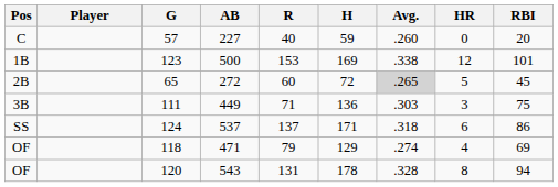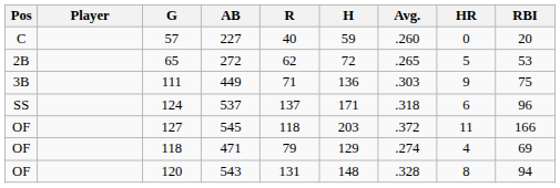 <table class="wikitable sortable">
 <tr>
 <th bgcolor="#DDDDFF" width="5%">Pos</th>
 <th bgcolor="#DDDDFF" width="16%">Player</th>
 <th bgcolor="#DDDDFF" width="9%">G</th>
 <th bgcolor="#DDDDFF" width="9%">AB</th>
 <th bgcolor="#DDDDFF" width="9%">R</th>
 <th bgcolor="#DDDDFF" width="9%">H</th>
 <th bgcolor="#DDDDFF" width="9%">Avg.</th>
 <th bgcolor="#DDDDFF" width="9%">HR</th>
 <th bgcolor="#DDDDFF" width="9%">RBI</th>
 </tr>
 <tr align="center">
 <td>C</td>
 <td></td>
 <td>57</td>
 <td>227</td>
 <td>40</td>
 <td>59</td>
 <td>.260</td>
 <td>0</td>
 <td>20</td>
 </tr>
 <tr align="center">
-<td>1B</td>
-<td></td>
-<td>123</td>
-<td>500</td>
-<td>153</td>
-<td>169</td>
-<td>.338</td>
-<td>12</td>
-<td>101</td>
-</tr>
-<tr align="center">
 <td>2B</td>
 <td></td>
 <td>65</td>
 <td>272</td>
-<td>60</td>
+<td>62</td>
 <td>72</td>
-<td style="background: lightgrey;">.265</td>
+<td>.265</td>
 <td>5</td>
-<td>45</td>
+<td>53</td>
 </tr>
 <tr align="center">
 <td>3B</td>
 <td></td>
 <td>111</td>
 <td>449</td>
 <td>71</td>
 <td>136</td>
 <td>.303</td>
-<td>3</td>
+<td>9</td>
 <td>75</td>
 </tr>
 <tr align="center">
 <td>SS</td>
 <td></td>
 <td>124</td>
 <td>537</td>
 <td>137</td>
 <td>171</td>
 <td>.318</td>
 <td>6</td>
-<td>86</td>
+<td>96</td>
+</tr>
+<tr align="center">
+<td>OF</td>
+<td></td>
+<td>127</td>
+<td>545</td>
+<td>118</td>
+<td>203</td>
+<td>.372</td>
+<td>11</td>
+<td>166</td>
 </tr>
 <tr align="center">
 <td>OF</td>
 <td></td>
 <td>118</td>
 <td>471</td>
 <td>79</td>
 <td>129</td>
 <td>.274</td>
 <td>4</td>
 <td>69</td>
 </tr>
 <tr align="center">
 <td>OF</td>
 <td></td>
 <td>120</td>
 <td>543</td>
 <td>131</td>
-<td>178</td>
+<td>148</td>
 <td>.328</td>
 <td>8</td>
 <td>94</td>
 </tr>
 </table>
